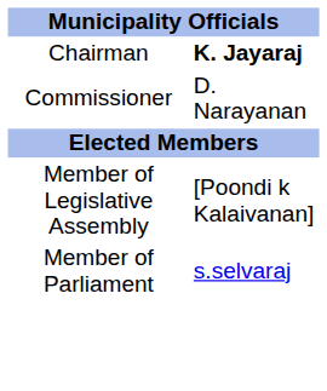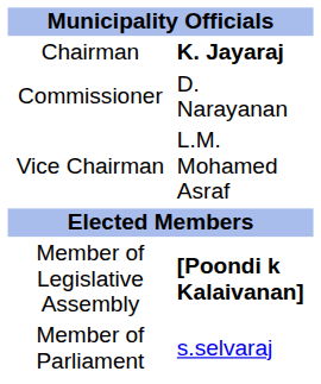 <table class="toccolours" style="clear:right; float:right; background:#fff; margin:0 0 0.5em 1em; width:220px">
 <tr>
 <th style="background:#a8bdec; text-align:center;" colspan="2"><strong>Municipality Officials</strong></th>
 </tr>
 <tr>
 <td style="text-align:center;">Chairman</td>
 <td><strong>K. Jayaraj</strong></td>
 </tr>
 <tr>
 <td style="text-align:center;">Commissioner</td>
 <td>D. Narayanan</td>
 </tr>
 <tr>
+<td style="text-align:center;">Vice Chairman</td>
+<td>L.M. Mohamed Asraf</td>
+</tr>
+<tr>
 <th style="background:#a8bdec; text-align:center;" colspan="2"><strong>Elected Members</strong></th>
 </tr>
 <tr>
 <td style="text-align:center;">Member of Legislative Assembly</td>
-<td>[Poondi k<br>Kalaivanan]</td>
+<td><strong>[Poondi k<br>Kalaivanan]</strong></td>
 </tr>
 <tr>
 <td style="text-align:center;">Member of Parliament</td>
 <td><a href='#'>s.selvaraj</a></td>
 </tr>
 </table>
